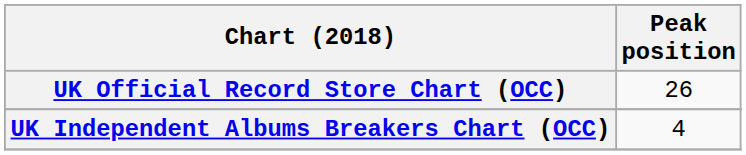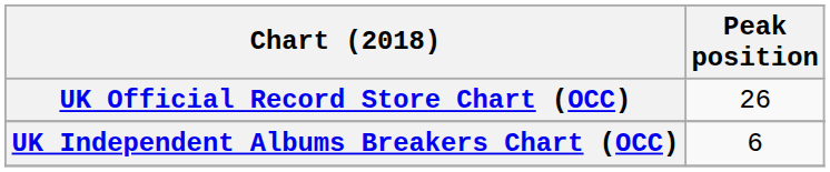 <table class="wikitable plainrowheaders sortable" style="text-align:center">
 <tr>
 <th>Chart (2018)</th>
 <th>Peak<br>position</th>
 </tr>
 <tr>
 <th scope="row"><a href='#'>UK Official Record Store Chart</a> (<a href='#'>OCC</a>)</th>
 <td>26</td>
 </tr>
 <tr>
 </tr>
 <tr>
 <th scope="row"><a href='#'>UK Independent Albums Breakers Chart</a> (<a href='#'>OCC</a>)</th>
-<td>4</td>
+<td>6</td>
 </tr>
 <tr>
 </tr>
 </table>
